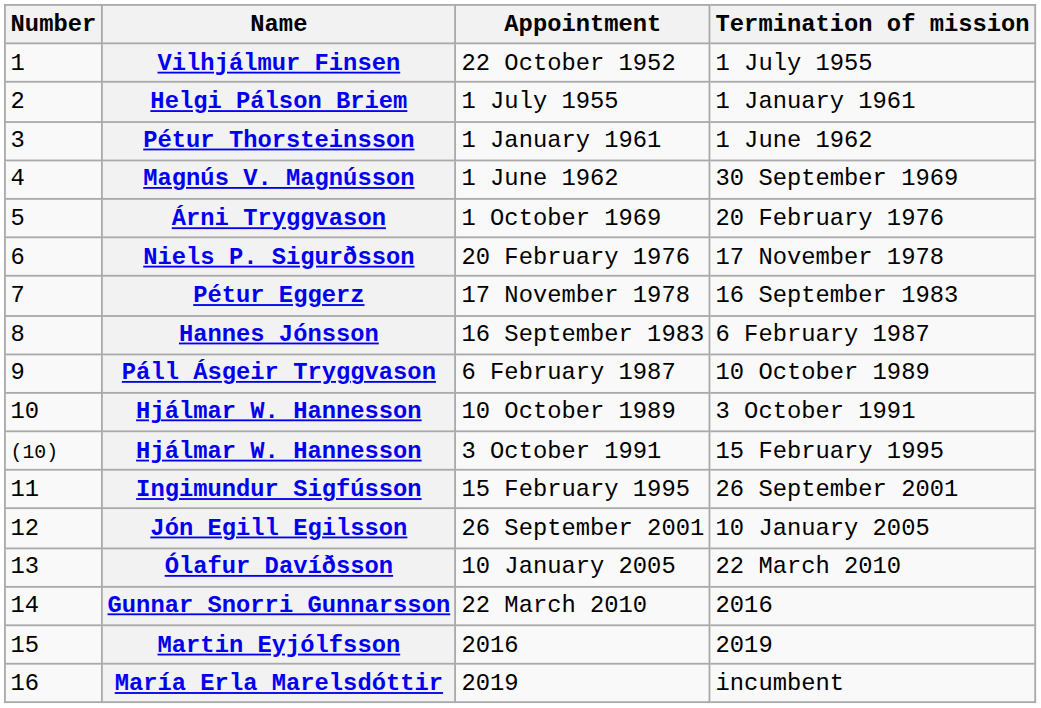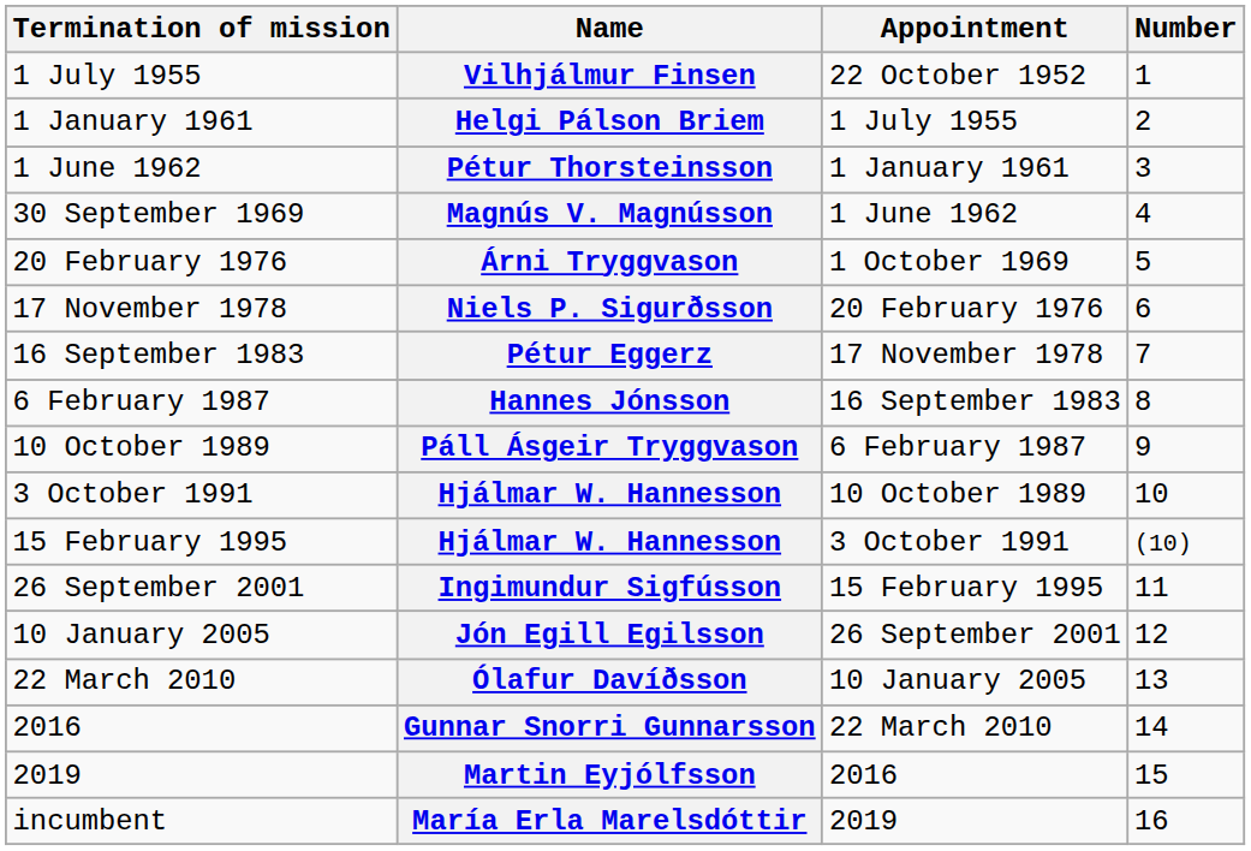 <table class="wikitable sortable plainrowheaders">
 <tr>
-<th>Number</th>
+<th>Termination of mission</th>
 <th>Name</th>
 <th>Appointment</th>
-<th>Termination of mission</th>
+<th>Number</th>
 </tr>
 <tr>
-<td>1</td>
+<td>1 July 1955</td>
 <th scope="row"><a href='#'>Vilhjálmur Finsen</a></th>
 <td>22 October 1952</td>
-<td>1 July 1955</td>
+<td>1</td>
 </tr>
 <tr>
-<td>2</td>
+<td>1 January 1961</td>
 <th scope="row"><a href='#'>Helgi Pálson Briem</a></th>
 <td>1 July 1955</td>
-<td>1 January 1961</td>
+<td>2</td>
 </tr>
 <tr>
-<td>3</td>
+<td>1 June 1962</td>
 <th scope="row"><a href='#'>Pétur Thorsteinsson</a></th>
 <td>1 January 1961</td>
-<td>1 June 1962</td>
+<td>3</td>
 </tr>
 <tr>
-<td>4</td>
+<td>30 September 1969</td>
 <th scope="row"><a href='#'>Magnús V. Magnússon</a></th>
 <td>1 June 1962</td>
-<td>30 September 1969</td>
+<td>4</td>
 </tr>
 <tr>
-<td>5</td>
+<td>20 February 1976</td>
 <th scope="row"><a href='#'>Árni Tryggvason</a></th>
 <td>1 October 1969</td>
-<td>20 February 1976</td>
+<td>5</td>
 </tr>
 <tr>
-<td>6</td>
+<td>17 November 1978</td>
 <th scope="row"><a href='#'>Niels P. Sigurðsson</a></th>
 <td>20 February 1976</td>
-<td>17 November 1978</td>
+<td>6</td>
 </tr>
 <tr>
-<td>7</td>
+<td>16 September 1983</td>
 <th scope="row"><a href='#'>Pétur Eggerz</a></th>
 <td>17 November 1978</td>
-<td>16 September 1983</td>
+<td>7</td>
 </tr>
 <tr>
-<td>8</td>
+<td>6 February 1987</td>
 <th scope="row"><a href='#'>Hannes Jónsson</a></th>
 <td>16 September 1983</td>
-<td>6 February 1987</td>
+<td>8</td>
 </tr>
 <tr>
-<td>9</td>
+<td>10 October 1989</td>
 <th scope="row"><a href='#'>Páll Ásgeir Tryggvason</a></th>
 <td>6 February 1987</td>
-<td>10 October 1989</td>
+<td>9</td>
 </tr>
 <tr>
-<td>10</td>
+<td>3 October 1991</td>
 <th scope="row"><a href='#'>Hjálmar W. Hannesson</a></th>
 <td>10 October 1989</td>
-<td>3 October 1991</td>
+<td>10</td>
 </tr>
 <tr>
-<td><small>(10)</small></td>
+<td>15 February 1995</td>
 <th scope="row"><a href='#'>Hjálmar W. Hannesson</a></th>
 <td>3 October 1991</td>
-<td>15 February 1995</td>
+<td><small>(10)</small></td>
 </tr>
 <tr>
-<td>11</td>
+<td>26 September 2001</td>
 <th scope="row"><a href='#'>Ingimundur Sigfússon</a></th>
 <td>15 February 1995</td>
-<td>26 September 2001</td>
+<td>11</td>
 </tr>
 <tr>
-<td>12</td>
+<td>10 January 2005</td>
 <th scope="row"><a href='#'>Jón Egill Egilsson</a></th>
 <td>26 September 2001</td>
-<td>10 January 2005</td>
+<td>12</td>
 </tr>
 <tr>
-<td>13</td>
+<td>22 March 2010</td>
 <th scope="row"><a href='#'>Ólafur Davíðsson</a></th>
 <td>10 January 2005</td>
-<td>22 March 2010</td>
+<td>13</td>
 </tr>
 <tr>
-<td>14</td>
+<td>2016</td>
 <th scope="row"><a href='#'>Gunnar Snorri Gunnarsson</a></th>
 <td>22 March 2010</td>
-<td>2016</td>
+<td>14</td>
 </tr>
 <tr>
-<td>15</td>
+<td>2019</td>
 <th scope="row"><a href='#'>Martin Eyjólfsson</a></th>
 <td>2016</td>
-<td>2019</td>
+<td>15</td>
 </tr>
 <tr>
-<td>16</td>
+<td>incumbent</td>
 <th scope="row"><a href='#'>María Erla Marelsdóttir</a></th>
 <td>2019</td>
-<td>incumbent</td>
+<td>16</td>
 </tr>
 </table>
